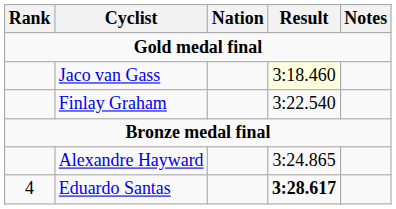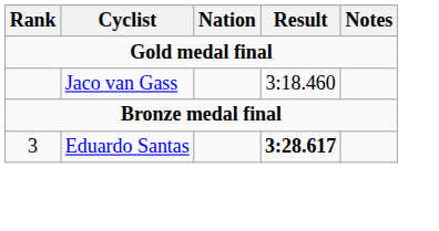 <table class="wikitable" style="text-align:center;">
 <tr>
 <th>Rank</th>
 <th>Cyclist</th>
 <th>Nation</th>
 <th>Result</th>
 <th>Notes</th>
 </tr>
 <tr>
 <td colspan=5><strong>Gold medal final</strong></td>
 </tr>
 <tr>
 <td></td>
 <td align=left><a href='#'>Jaco van Gass</a></td>
 <td align=left></td>
-<td style="background: lightyellow;">3:18.460</td>
-<td></td>
-</tr>
-<tr>
-<td></td>
-<td align=left><a href='#'>Finlay Graham</a></td>
-<td align=left></td>
-<td>3:22.540</td>
+<td>3:18.460</td>
 <td></td>
 </tr>
 <tr>
 <td colspan=5><strong>Bronze medal final</strong></td>
 </tr>
 <tr>
-<td></td>
-<td align=left><a href='#'>Alexandre Hayward</a></td>
-<td align=left></td>
-<td>3:24.865</td>
-<td></td>
-</tr>
-<tr>
-<td>4</td>
+<td>3</td>
 <td align=left><a href='#'>Eduardo Santas</a></td>
 <td align=left></td>
 <td><strong>3:28.617</strong></td>
 <td></td>
 </tr>
 </table>
